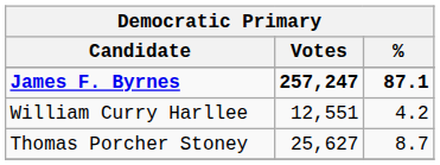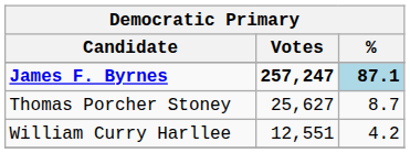 <table class="wikitable" align="left" style="margin: 1em 1em 1em 0; font-size: 95%;">
 <tr>
 <th colspan="3">Democratic Primary</th>
 </tr>
 <tr>
 <th colspan="1" style="width: 170px">Candidate</th>
 <th style="width: 50px">Votes</th>
 <th style="width: 40px">%</th>
 </tr>
 <tr>
 </tr>
 <tr>
 <td><strong><a href='#'>James F. Byrnes</a></strong></td>
 <td align="right"><strong>257,247</strong></td>
-<td align="right"><strong>87.1</strong></td>
+<td align="right" style="background: lightblue;"><strong>87.1</strong></td>
+</tr>
+<tr>
+<td>Thomas Porcher Stoney</td>
+<td align="right">25,627</td>
+<td align="right">8.7</td>
 </tr>
 <tr>
 <td>William Curry Harllee</td>
 <td align="right">12,551</td>
 <td align="right">4.2</td>
 </tr>
 <tr>
-<td>Thomas Porcher Stoney</td>
-<td align="right">25,627</td>
-<td align="right">8.7</td>
-</tr>
-<tr>
 </tr>
 </table>
